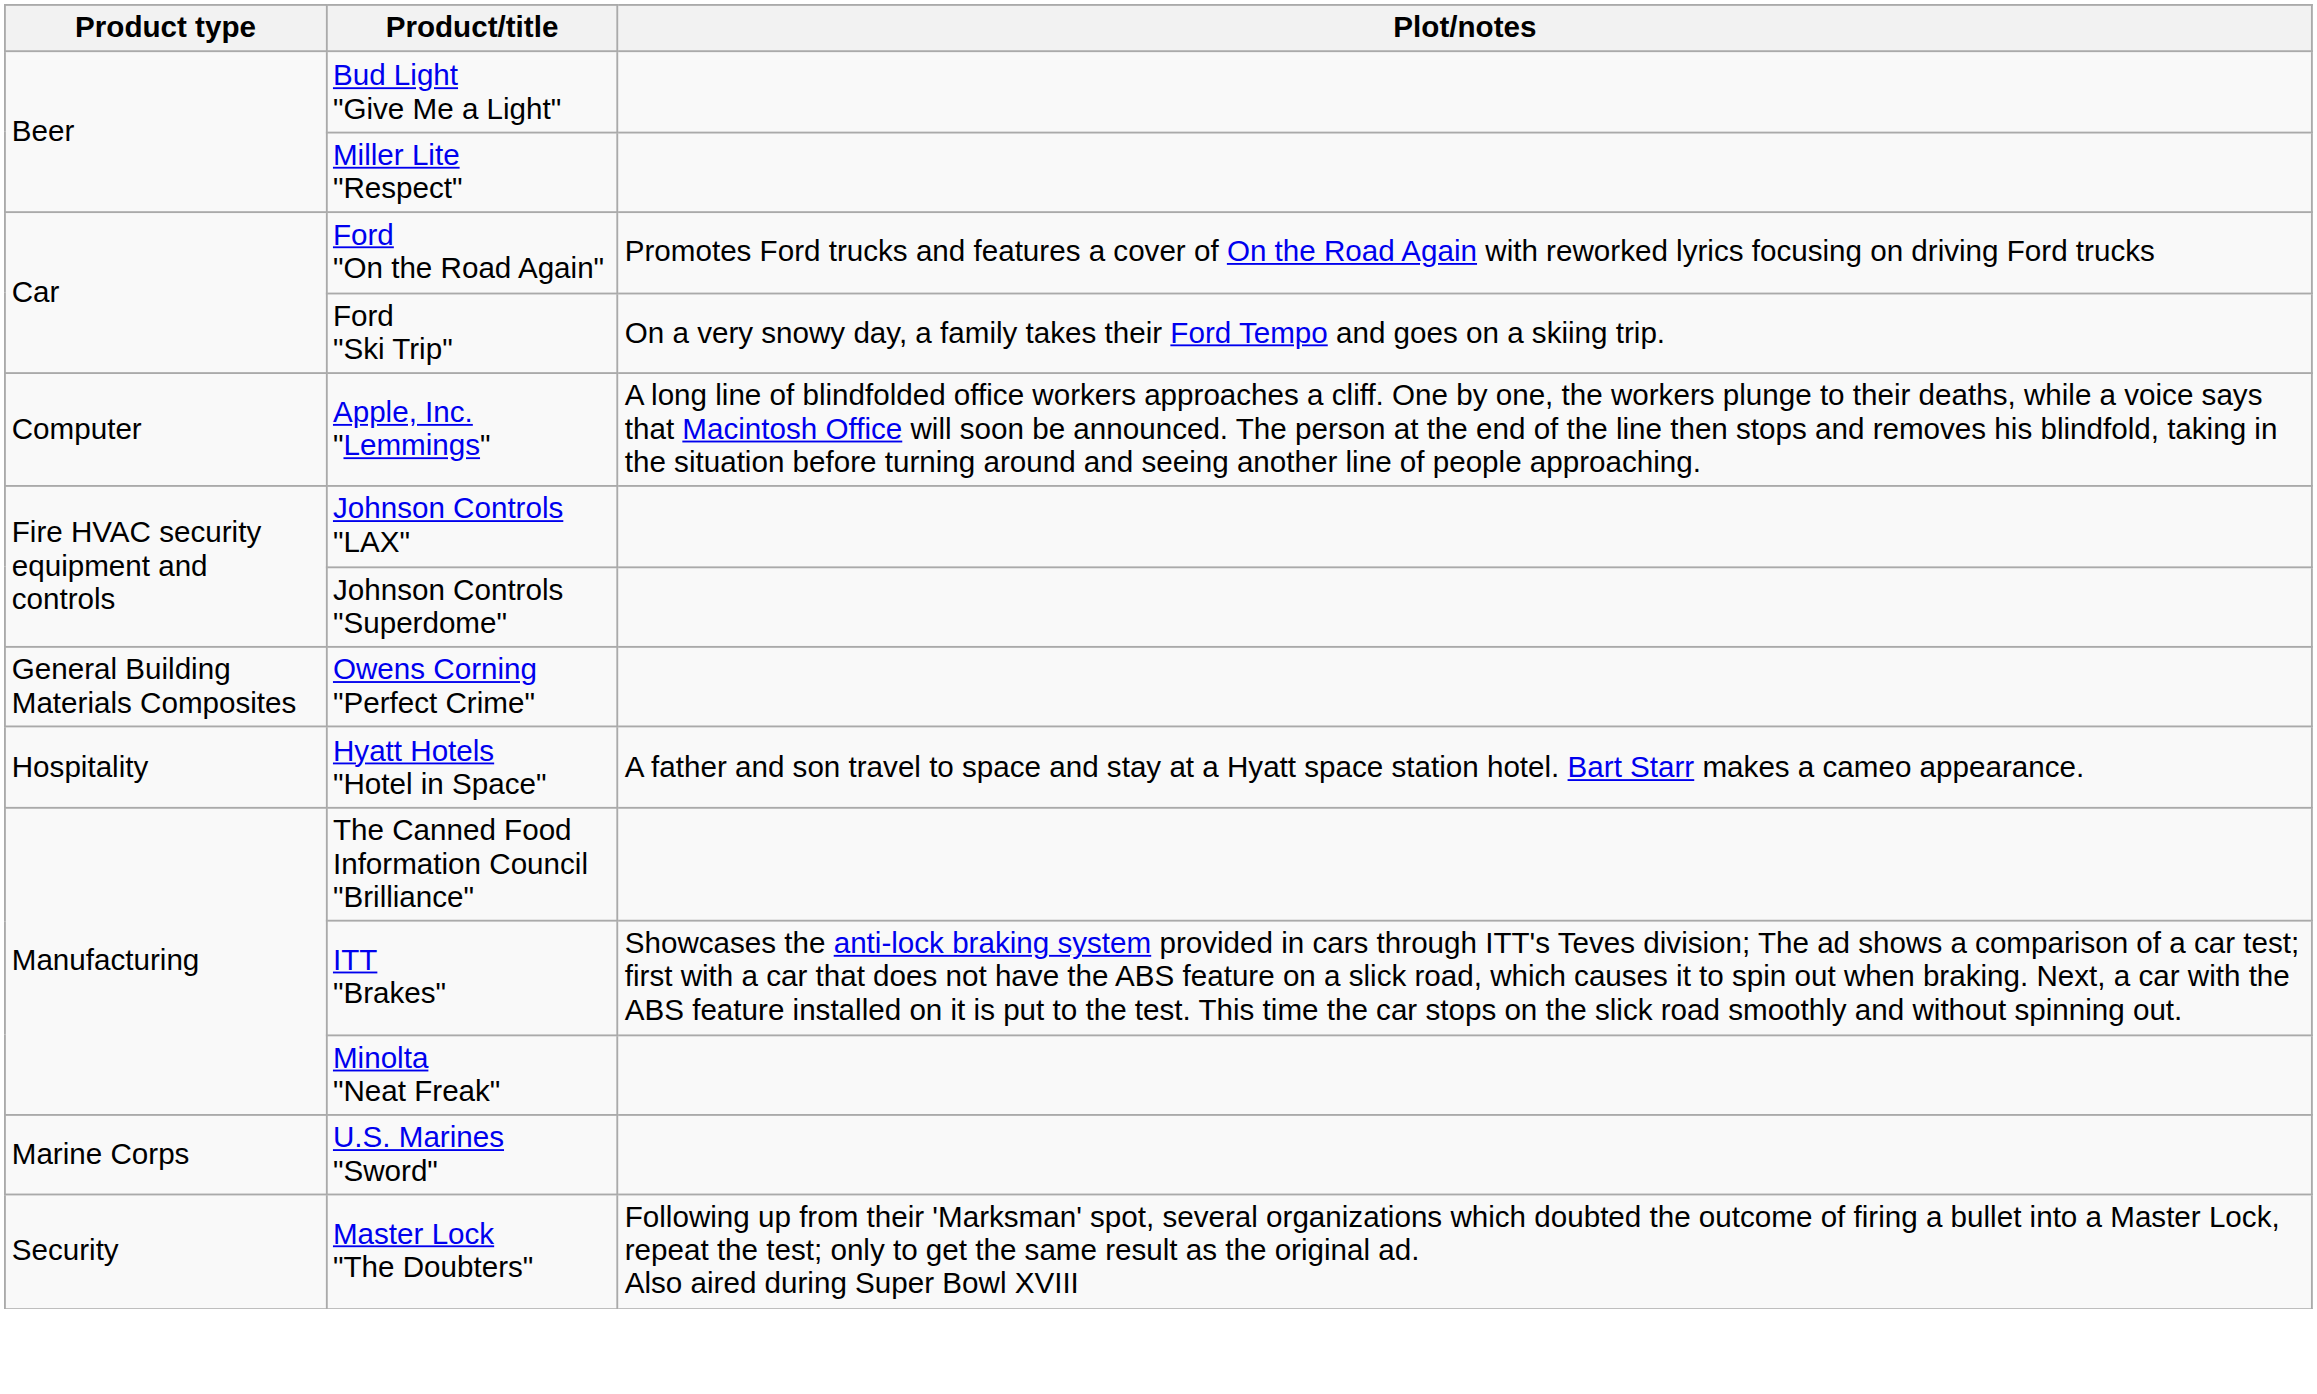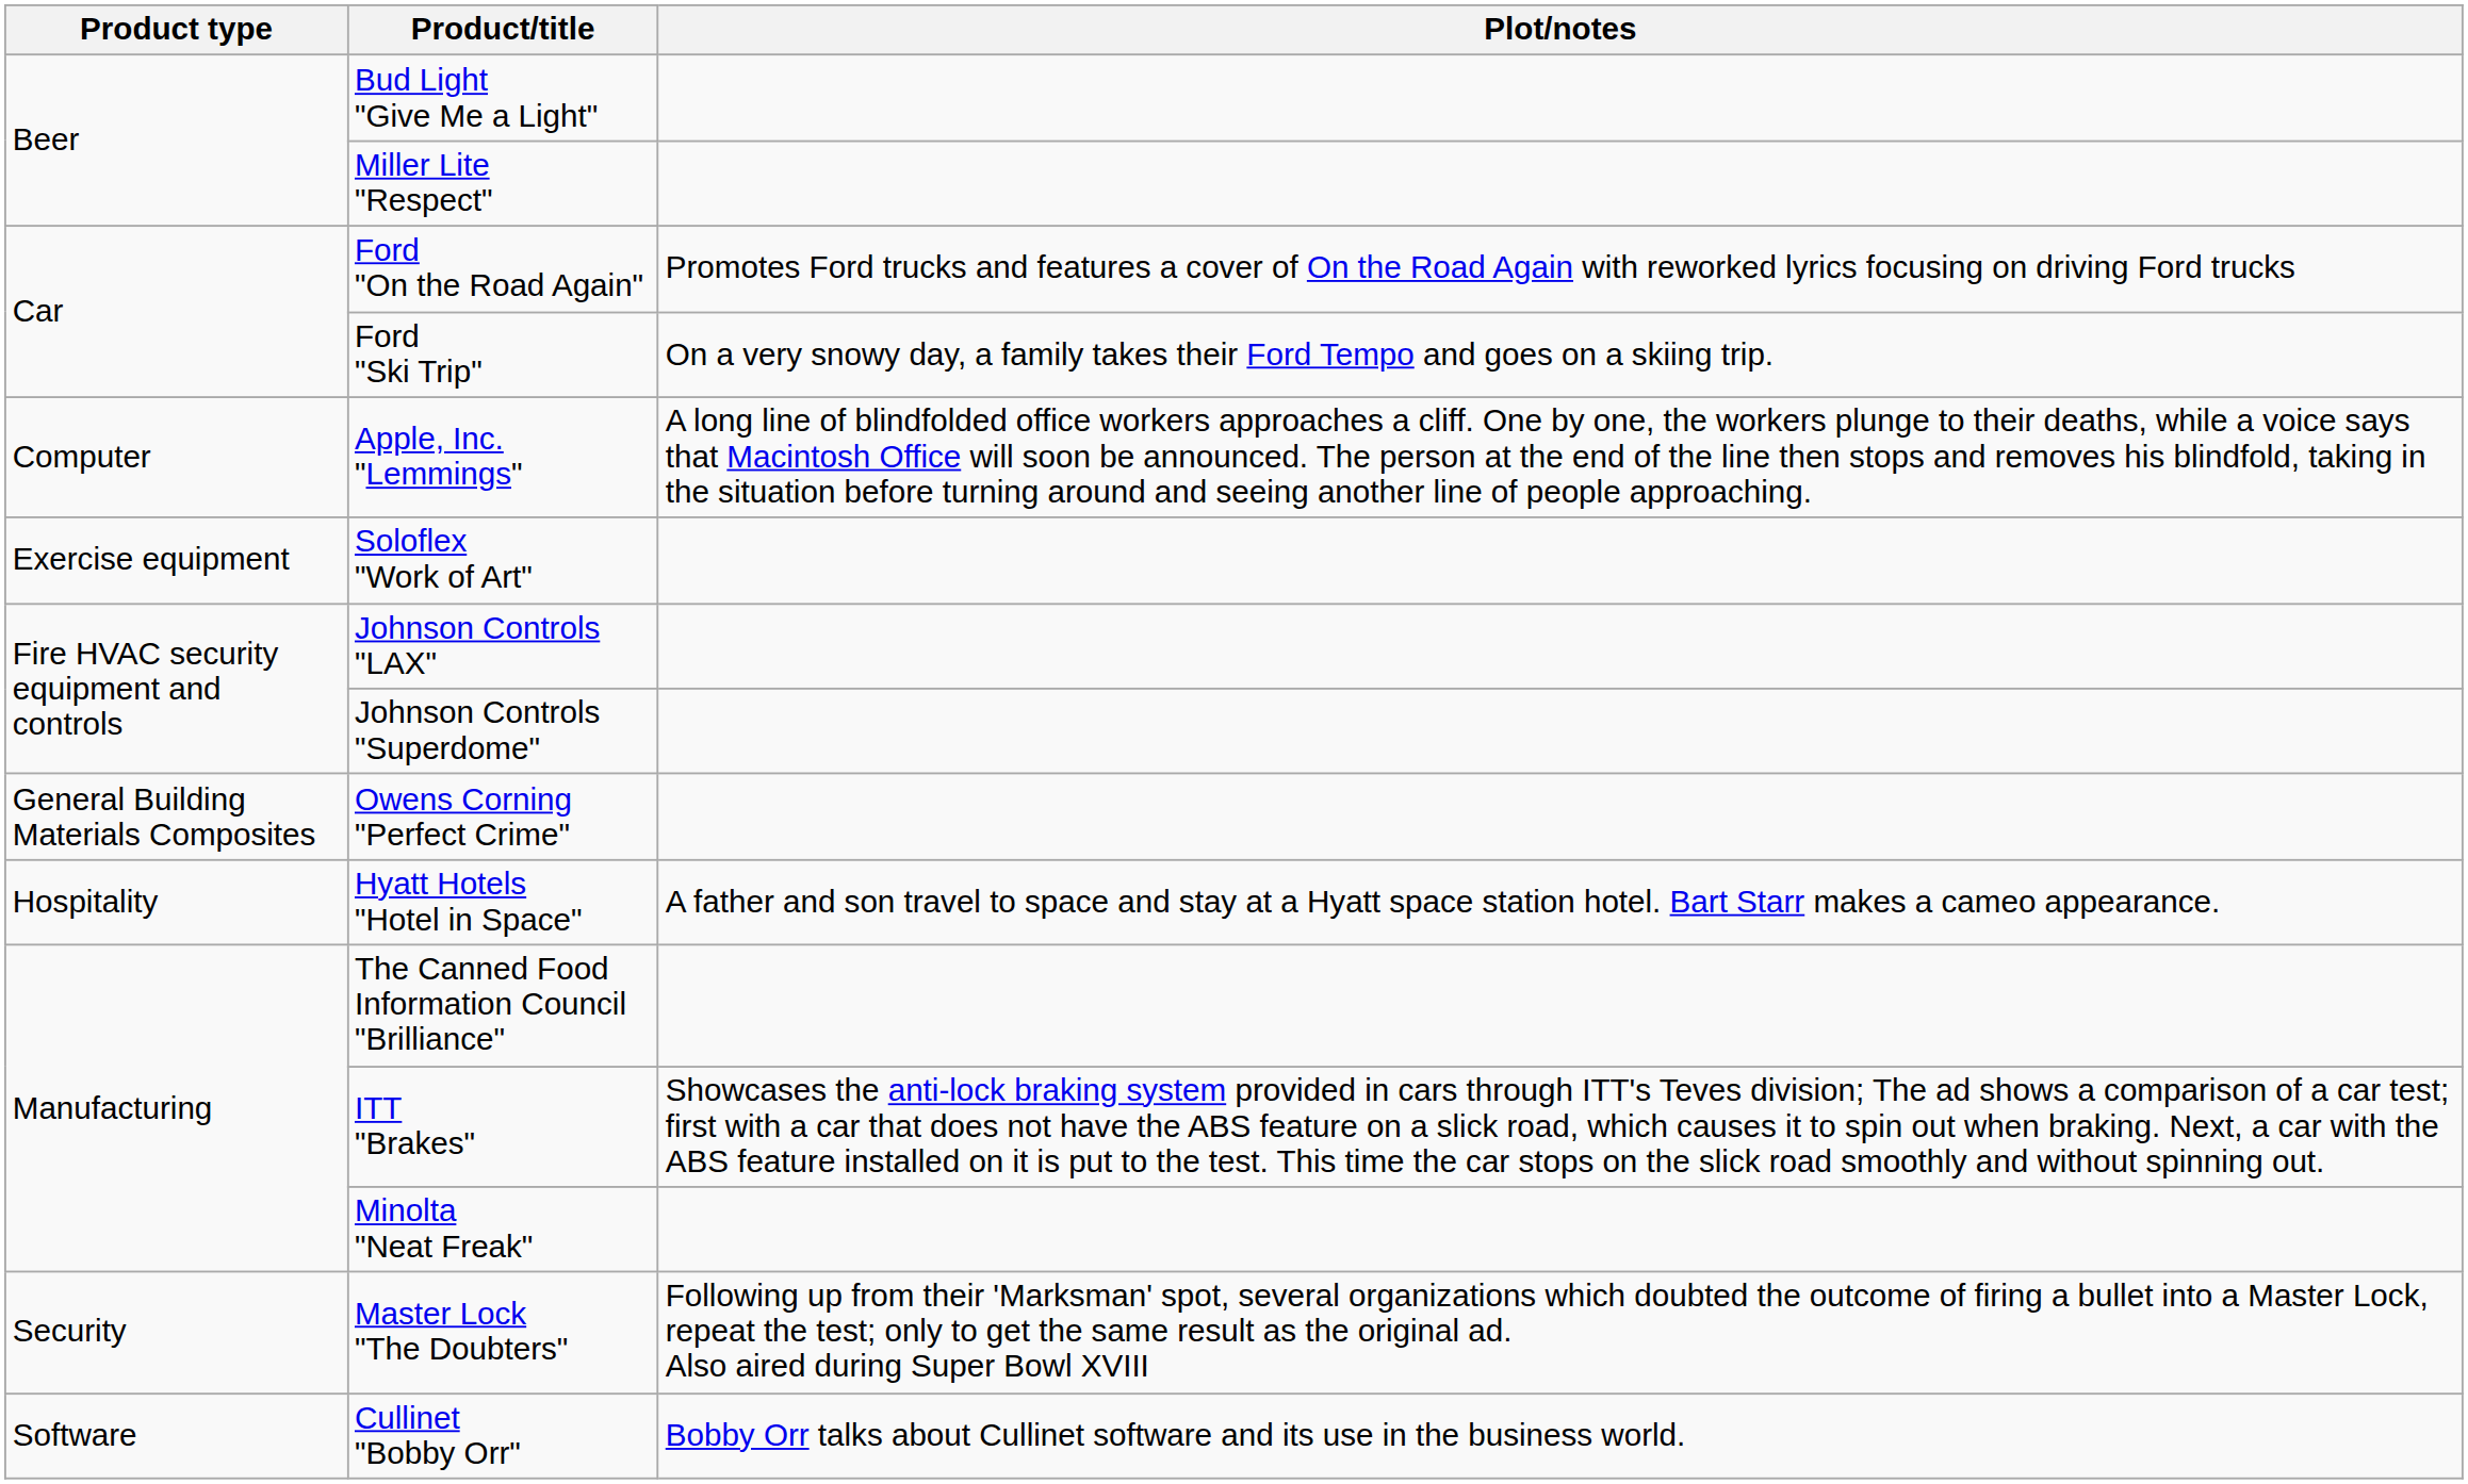 <table class="wikitable">
 <tr>
 <th>Product type</th>
 <th>Product/title</th>
 <th>Plot/notes</th>
 </tr>
 <tr>
 <td rowspan="2">Beer</td>
 <td><a href='#'>Bud Light</a><br>"Give Me a Light"</td>
 <td></td>
 </tr>
 <tr>
 <td><a href='#'>Miller Lite</a><br>"Respect"</td>
 <td></td>
 </tr>
 <tr>
 <td rowspan="2">Car</td>
 <td><a href='#'>Ford</a><br>"On the Road Again"</td>
 <td>Promotes Ford trucks and features a cover of <a href='#'>On the Road Again</a> with reworked lyrics focusing on driving Ford trucks</td>
 </tr>
 <tr>
 <td>Ford<br>"Ski Trip"</td>
 <td>On a very snowy day, a family takes their <a href='#'>Ford Tempo</a> and goes on a skiing trip.</td>
 </tr>
 <tr>
 <td>Computer</td>
 <td><a href='#'>Apple, Inc.</a><br>"<a href='#'>Lemmings</a>"</td>
 <td>A long line of blindfolded office workers approaches a cliff. One by one, the workers plunge to their deaths, while a voice says that <a href='#'>Macintosh Office</a> will soon be announced. The person at the end of the line then stops and removes his blindfold, taking in the situation before turning around and seeing another line of people approaching.</td>
+</tr>
+<tr>
+<td>Exercise equipment</td>
+<td><a href='#'>Soloflex</a><br>"Work of Art"</td>
+<td></td>
 </tr>
 <tr>
 <td rowspan="2">Fire HVAC security equipment and controls</td>
 <td><a href='#'>Johnson Controls</a><br>"LAX"</td>
 <td></td>
 </tr>
 <tr>
 <td>Johnson Controls<br>"Superdome"</td>
 <td></td>
 </tr>
 <tr>
 <td>General Building Materials Composites</td>
 <td><a href='#'>Owens Corning</a><br>"Perfect Crime"</td>
 <td></td>
 </tr>
 <tr>
 <td>Hospitality</td>
 <td><a href='#'>Hyatt Hotels</a><br>"Hotel in Space"</td>
 <td>A father and son travel to space and stay at a Hyatt space station hotel. <a href='#'>Bart Starr</a> makes a cameo appearance.</td>
 </tr>
 <tr>
 <td rowspan="3">Manufacturing</td>
 <td>The Canned Food Information Council<br>"Brilliance"</td>
 <td></td>
 </tr>
 <tr>
 <td><a href='#'>ITT</a><br>"Brakes"</td>
 <td>Showcases the <a href='#'>anti-lock braking system</a> provided in cars through ITT's Teves division; The ad shows a comparison of a car test; first with a car that does not have the ABS feature on a slick road, which causes it to spin out when braking. Next, a car with the ABS feature installed on it is put to the test. This time the car stops on the slick road smoothly and without spinning out.</td>
 </tr>
 <tr>
 <td><a href='#'>Minolta</a><br>"Neat Freak"</td>
 <td></td>
 </tr>
 <tr>
-<td>Marine Corps</td>
-<td><a href='#'>U.S. Marines</a><br>"Sword"</td>
-<td></td>
-</tr>
-<tr>
 <td>Security</td>
 <td><a href='#'>Master Lock</a><br>"The Doubters"</td>
 <td>Following up from their 'Marksman' spot, several organizations which doubted the outcome of firing a bullet into a Master Lock, repeat the test; only to get the same result as the original ad.<br>Also aired during Super Bowl XVIII</td>
 </tr>
+<tr>
+<td>Software</td>
+<td><a href='#'>Cullinet</a><br>"Bobby Orr"</td>
+<td><a href='#'>Bobby Orr</a> talks about Cullinet software and its use in the business world.</td>
+</tr>
 </table>
